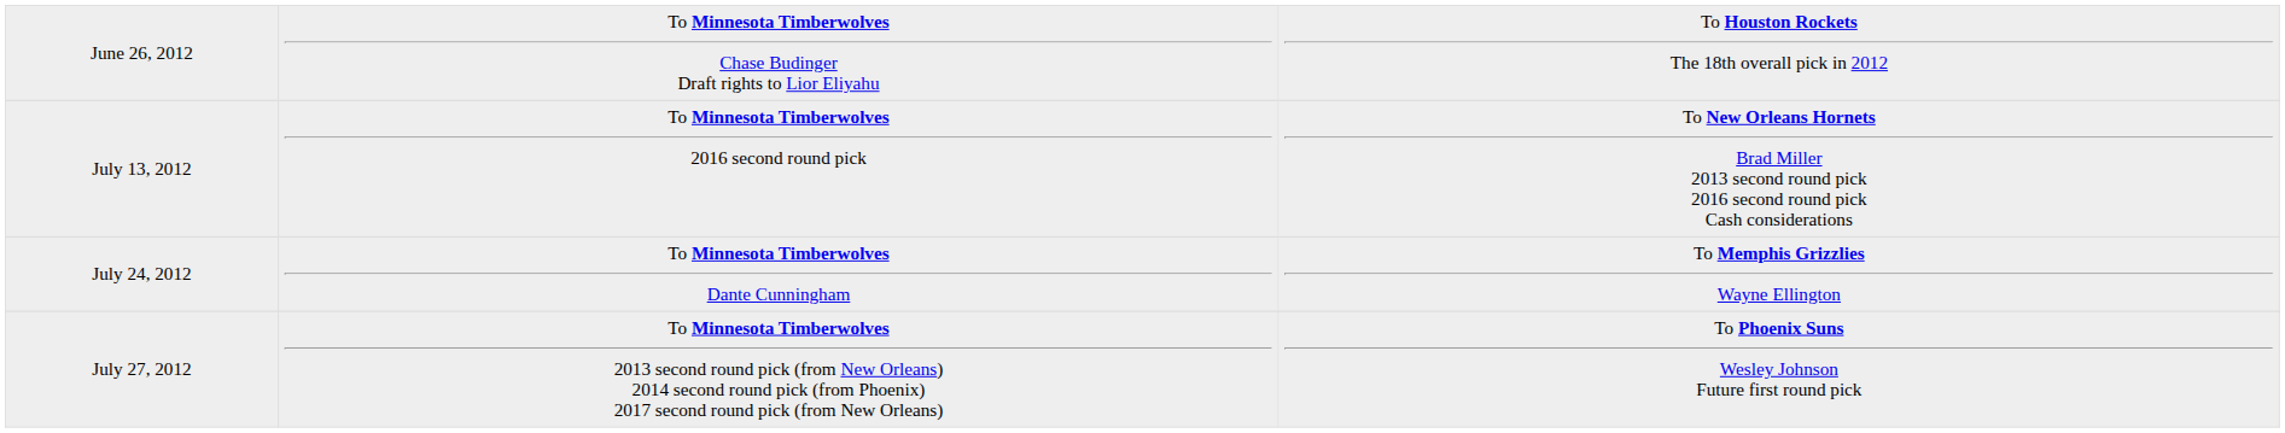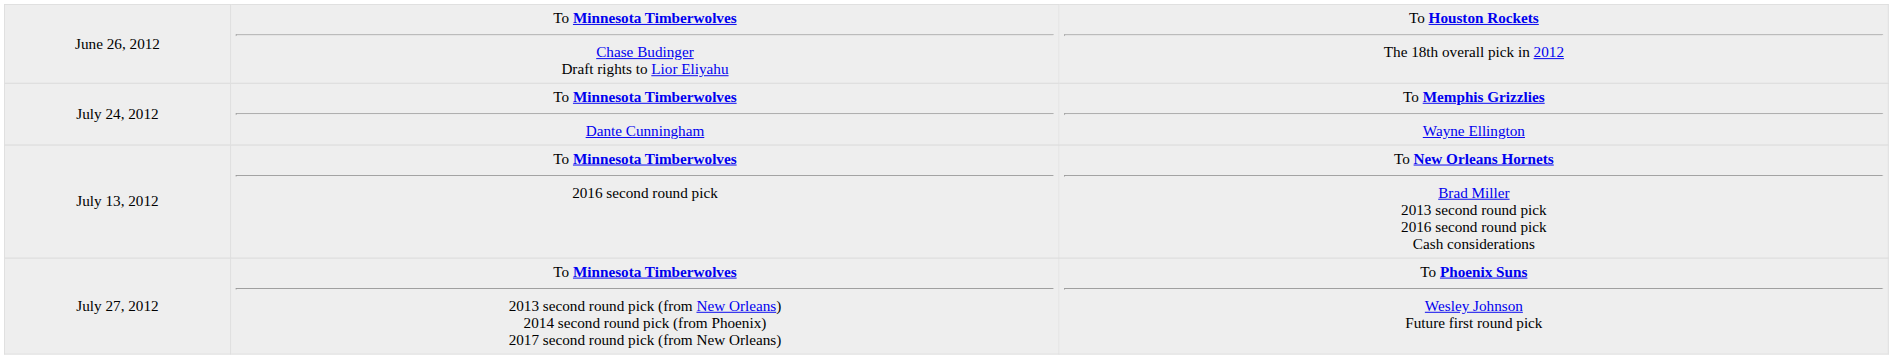 <table border=1 style="border-collapse:collapse; text-align: center; width: 100%" bordercolor="#DFDFDF"  cellpadding="5">
 <tr bgcolor="eeeeee">
 <td style="width:12%">June 26, 2012</td>
 <td style="width:44%" valign="top">To <strong><a href='#'>Minnesota Timberwolves</a></strong><hr><a href='#'>Chase Budinger</a><br>Draft rights to <a href='#'>Lior Eliyahu</a></td>
 <td style="width:44%" valign="top">To <strong><a href='#'>Houston Rockets</a></strong><hr>The 18th overall pick in <a href='#'>2012</a></td>
+</tr>
+<tr>
+</tr>
+<tr bgcolor="eeeeee">
+<td style="width:12%">July 24, 2012</td>
+<td style="width:44%" valign="top">To <strong><a href='#'>Minnesota Timberwolves</a></strong><hr><a href='#'>Dante Cunningham</a></td>
+<td style="width:44%" valign="top">To <strong><a href='#'>Memphis Grizzlies</a></strong><hr><a href='#'>Wayne Ellington</a></td>
 </tr>
 <tr>
 </tr>
 <tr bgcolor="eeeeee">
 <td style="width:12%">July 13, 2012</td>
 <td style="width:44%" valign="top">To <strong><a href='#'>Minnesota Timberwolves</a></strong><hr>2016 second round pick</td>
 <td style="width:44%" valign="top">To <strong><a href='#'>New Orleans Hornets</a></strong><hr><a href='#'>Brad Miller</a><br>2013 second round pick<br>2016 second round pick<br>Cash considerations</td>
 </tr>
 <tr>
 </tr>
 <tr bgcolor="eeeeee">
-<td style="width:12%">July 24, 2012</td>
-<td style="width:44%" valign="top">To <strong><a href='#'>Minnesota Timberwolves</a></strong><hr><a href='#'>Dante Cunningham</a></td>
-<td style="width:44%" valign="top">To <strong><a href='#'>Memphis Grizzlies</a></strong><hr><a href='#'>Wayne Ellington</a></td>
-</tr>
-<tr>
-</tr>
-<tr bgcolor="eeeeee">
 <td style="width:12%">July 27, 2012<br></td>
 <td style="width:44%" valign="top">To <strong><a href='#'>Minnesota Timberwolves</a></strong><hr>2013 second round pick (from <a href='#'>New Orleans</a>)<br>2014 second round pick (from Phoenix)<br>2017 second round pick (from New Orleans)</td>
 <td style="width:44%" valign="top">To <strong><a href='#'>Phoenix Suns</a></strong><hr><a href='#'>Wesley Johnson</a><br>Future first round pick</td>
 </tr>
 </table>
